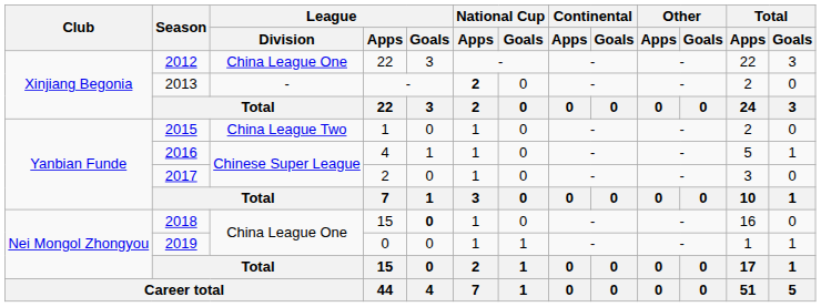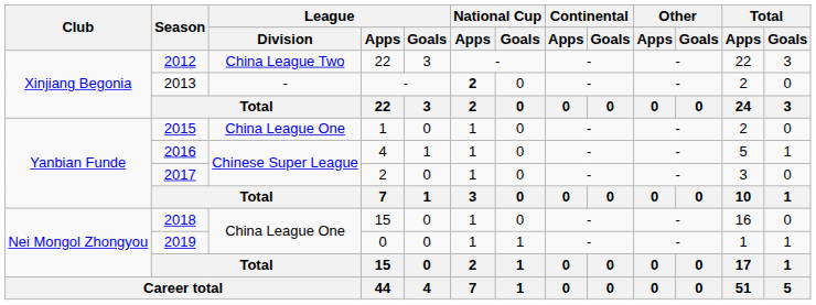 <table class="wikitable" style="text-align: center">
 <tr>
 <th rowspan="2">Club</th>
 <th rowspan="2">Season</th>
 <th colspan="3">League</th>
 <th colspan="2">National Cup</th>
 <th colspan="2">Continental</th>
 <th colspan="2">Other</th>
 <th colspan="2">Total</th>
 </tr>
 <tr>
 <th>Division</th>
 <th>Apps</th>
 <th>Goals</th>
 <th>Apps</th>
 <th>Goals</th>
 <th>Apps</th>
 <th>Goals</th>
 <th>Apps</th>
 <th>Goals</th>
 <th>Apps</th>
 <th>Goals</th>
 </tr>
 <tr>
 <td rowspan=3><a href='#'>Xinjiang Begonia</a></td>
 <td><a href='#'>2012</a></td>
-<td><a href='#'>China League One</a></td>
+<td><a href='#'>China League Two</a></td>
 <td>22</td>
 <td>3</td>
 <td colspan="2">-</td>
 <td colspan="2">-</td>
 <td colspan="2">-</td>
 <td>22</td>
 <td>3</td>
 </tr>
 <tr>
 <td>2013</td>
 <td>-</td>
 <td colspan="2">-</td>
 <td><strong>2</strong></td>
 <td>0</td>
 <td colspan="2">-</td>
 <td colspan="2">-</td>
 <td>2</td>
 <td>0</td>
 </tr>
 <tr>
 <th colspan=2>Total</th>
 <th>22</th>
 <th>3</th>
 <th>2</th>
 <th>0</th>
 <th>0</th>
 <th>0</th>
 <th>0</th>
 <th>0</th>
 <th>24</th>
 <th>3</th>
 </tr>
 <tr>
 <td rowspan=4><a href='#'>Yanbian Funde</a></td>
 <td><a href='#'>2015</a></td>
-<td><a href='#'>China League Two</a></td>
+<td><a href='#'>China League One</a></td>
 <td>1</td>
 <td>0</td>
 <td>1</td>
 <td>0</td>
 <td colspan="2">-</td>
 <td colspan="2">-</td>
 <td>2</td>
 <td>0</td>
 </tr>
 <tr>
 <td><a href='#'>2016</a></td>
 <td rowspan="2"><a href='#'>Chinese Super League</a></td>
 <td>4</td>
 <td>1</td>
 <td>1</td>
 <td>0</td>
 <td colspan="2">-</td>
 <td colspan="2">-</td>
 <td>5</td>
 <td>1</td>
 </tr>
 <tr>
 <td><a href='#'>2017</a></td>
 <td>2</td>
 <td>0</td>
 <td>1</td>
 <td>0</td>
 <td colspan="2">-</td>
 <td colspan="2">-</td>
 <td>3</td>
 <td>0</td>
 </tr>
 <tr>
 <th colspan=2>Total</th>
 <th>7</th>
 <th>1</th>
 <th>3</th>
 <th>0</th>
 <th>0</th>
 <th>0</th>
 <th>0</th>
 <th>0</th>
 <th>10</th>
 <th>1</th>
 </tr>
 <tr>
 <td rowspan=3><a href='#'>Nei Mongol Zhongyou</a></td>
 <td><a href='#'>2018</a></td>
 <td rowspan=2>China League One</td>
 <td>15</td>
-<td><strong>0</strong></td>
+<td>0</td>
 <td>1</td>
 <td>0</td>
 <td colspan="2">-</td>
 <td colspan="2">-</td>
 <td>16</td>
 <td>0</td>
 </tr>
 <tr>
 <td><a href='#'>2019</a></td>
 <td>0</td>
 <td>0</td>
 <td>1</td>
 <td>1</td>
 <td colspan="2">-</td>
 <td colspan="2">-</td>
 <td>1</td>
 <td>1</td>
 </tr>
 <tr>
 <th colspan=2>Total</th>
 <th>15</th>
 <th>0</th>
 <th>2</th>
 <th>1</th>
 <th>0</th>
 <th>0</th>
 <th>0</th>
 <th>0</th>
 <th>17</th>
 <th>1</th>
 </tr>
 <tr>
 <th colspan=3>Career total</th>
 <th>44</th>
 <th>4</th>
 <th>7</th>
 <th>1</th>
 <th>0</th>
 <th>0</th>
 <th>0</th>
 <th>0</th>
 <th>51</th>
 <th>5</th>
 </tr>
 </table>
